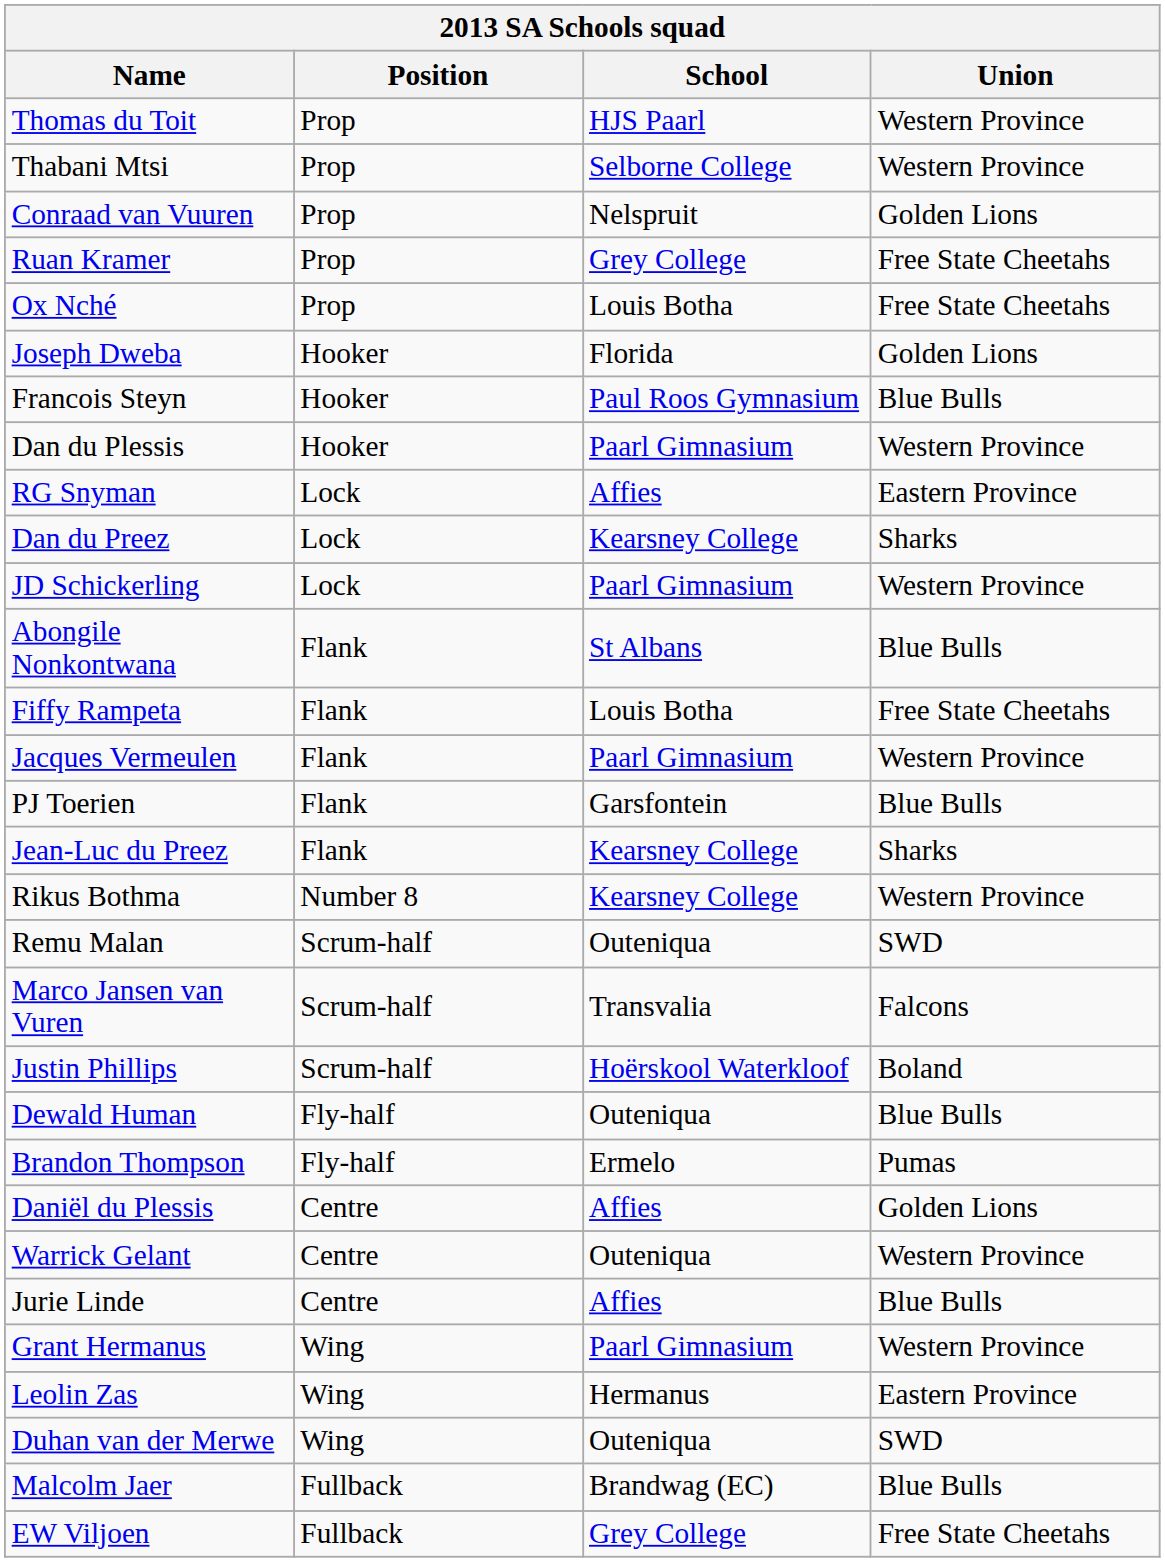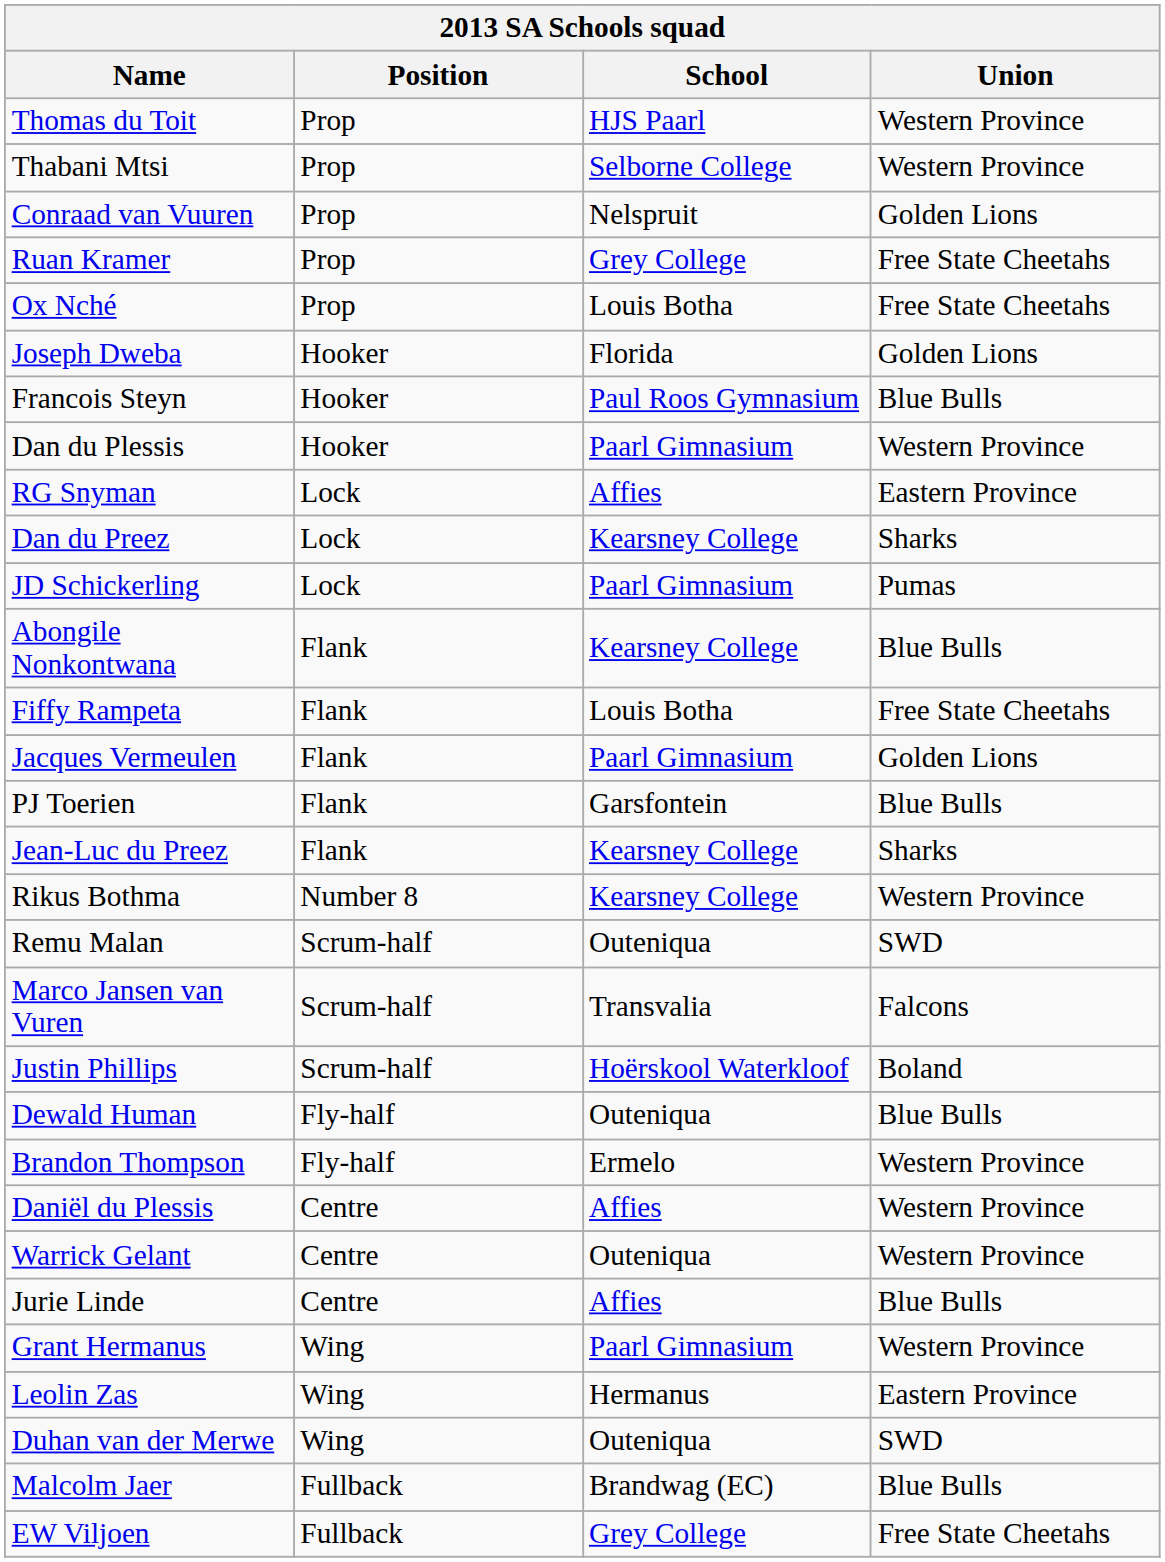 <table class="wikitable" style="text-align:left; width:50%">
 <tr>
 <th colspan="100%">2013 SA Schools squad</th>
 </tr>
 <tr>
 <th style="width:25%;">Name</th>
 <th style="width:25%;">Position</th>
 <th style="width:25%;">School</th>
 <th style="width:25%;">Union</th>
 </tr>
 <tr>
 <td><a href='#'>Thomas du Toit</a></td>
 <td>Prop</td>
 <td><a href='#'>HJS Paarl</a></td>
 <td>Western Province</td>
 </tr>
 <tr>
 <td>Thabani Mtsi</td>
 <td>Prop</td>
 <td><a href='#'>Selborne College</a></td>
 <td>Western Province</td>
 </tr>
 <tr>
 <td><a href='#'>Conraad van Vuuren</a></td>
 <td>Prop</td>
 <td>Nelspruit</td>
 <td>Golden Lions</td>
 </tr>
 <tr>
 <td><a href='#'>Ruan Kramer</a></td>
 <td>Prop</td>
 <td><a href='#'>Grey College</a></td>
 <td>Free State Cheetahs</td>
 </tr>
 <tr>
 <td><a href='#'>Ox Nché</a></td>
 <td>Prop</td>
 <td>Louis Botha</td>
 <td>Free State Cheetahs</td>
 </tr>
 <tr>
 <td><a href='#'>Joseph Dweba</a></td>
 <td>Hooker</td>
 <td>Florida</td>
 <td>Golden Lions</td>
 </tr>
 <tr>
 <td>Francois Steyn</td>
 <td>Hooker</td>
 <td><a href='#'>Paul Roos Gymnasium</a></td>
 <td>Blue Bulls</td>
 </tr>
 <tr>
 <td>Dan du Plessis</td>
 <td>Hooker</td>
 <td><a href='#'>Paarl Gimnasium</a></td>
 <td>Western Province</td>
 </tr>
 <tr>
 <td><a href='#'>RG Snyman</a></td>
 <td>Lock</td>
 <td><a href='#'>Affies</a></td>
 <td>Eastern Province</td>
 </tr>
 <tr>
 <td><a href='#'>Dan du Preez</a></td>
 <td>Lock</td>
 <td><a href='#'>Kearsney College</a></td>
 <td>Sharks</td>
 </tr>
 <tr>
 <td><a href='#'>JD Schickerling</a></td>
 <td>Lock</td>
 <td><a href='#'>Paarl Gimnasium</a></td>
-<td>Western Province</td>
+<td>Pumas</td>
 </tr>
 <tr>
 <td><a href='#'>Abongile Nonkontwana</a></td>
 <td>Flank</td>
-<td><a href='#'>St Albans</a></td>
+<td><a href='#'>Kearsney College</a></td>
 <td>Blue Bulls</td>
 </tr>
 <tr>
 <td><a href='#'>Fiffy Rampeta</a></td>
 <td>Flank</td>
 <td>Louis Botha</td>
 <td>Free State Cheetahs</td>
 </tr>
 <tr>
 <td><a href='#'>Jacques Vermeulen</a></td>
 <td>Flank</td>
 <td><a href='#'>Paarl Gimnasium</a></td>
-<td>Western Province</td>
+<td>Golden Lions</td>
 </tr>
 <tr>
 <td>PJ Toerien</td>
 <td>Flank</td>
 <td>Garsfontein</td>
 <td>Blue Bulls</td>
 </tr>
 <tr>
 <td><a href='#'>Jean-Luc du Preez</a></td>
 <td>Flank</td>
 <td><a href='#'>Kearsney College</a></td>
 <td>Sharks</td>
 </tr>
 <tr>
 <td>Rikus Bothma</td>
 <td>Number 8</td>
 <td><a href='#'>Kearsney College</a></td>
 <td>Western Province</td>
 </tr>
 <tr>
 <td>Remu Malan</td>
 <td>Scrum-half</td>
 <td>Outeniqua</td>
 <td>SWD</td>
 </tr>
 <tr>
 <td><a href='#'>Marco Jansen van Vuren</a></td>
 <td>Scrum-half</td>
 <td>Transvalia</td>
 <td>Falcons</td>
 </tr>
 <tr>
 <td><a href='#'>Justin Phillips</a></td>
 <td>Scrum-half</td>
 <td><a href='#'>Hoërskool Waterkloof</a></td>
 <td>Boland</td>
 </tr>
 <tr>
 <td><a href='#'>Dewald Human</a></td>
 <td>Fly-half</td>
 <td>Outeniqua</td>
 <td>Blue Bulls</td>
 </tr>
 <tr>
 <td><a href='#'>Brandon Thompson</a></td>
 <td>Fly-half</td>
 <td>Ermelo</td>
-<td>Pumas</td>
+<td>Western Province</td>
 </tr>
 <tr>
 <td><a href='#'>Daniël du Plessis</a></td>
 <td>Centre</td>
 <td><a href='#'>Affies</a></td>
-<td>Golden Lions</td>
+<td>Western Province</td>
 </tr>
 <tr>
 <td><a href='#'>Warrick Gelant</a></td>
 <td>Centre</td>
 <td>Outeniqua</td>
 <td>Western Province</td>
 </tr>
 <tr>
 <td>Jurie Linde</td>
 <td>Centre</td>
 <td><a href='#'>Affies</a></td>
 <td>Blue Bulls</td>
 </tr>
 <tr>
 <td><a href='#'>Grant Hermanus</a></td>
 <td>Wing</td>
 <td><a href='#'>Paarl Gimnasium</a></td>
 <td>Western Province</td>
 </tr>
 <tr>
 <td><a href='#'>Leolin Zas</a></td>
 <td>Wing</td>
 <td>Hermanus</td>
 <td>Eastern Province</td>
 </tr>
 <tr>
 <td><a href='#'>Duhan van der Merwe</a></td>
 <td>Wing</td>
 <td>Outeniqua</td>
 <td>SWD</td>
 </tr>
 <tr>
 <td><a href='#'>Malcolm Jaer</a></td>
 <td>Fullback</td>
 <td>Brandwag (EC)</td>
 <td>Blue Bulls</td>
 </tr>
 <tr>
 <td><a href='#'>EW Viljoen</a></td>
 <td>Fullback</td>
 <td><a href='#'>Grey College</a></td>
 <td>Free State Cheetahs</td>
 </tr>
 </table>
